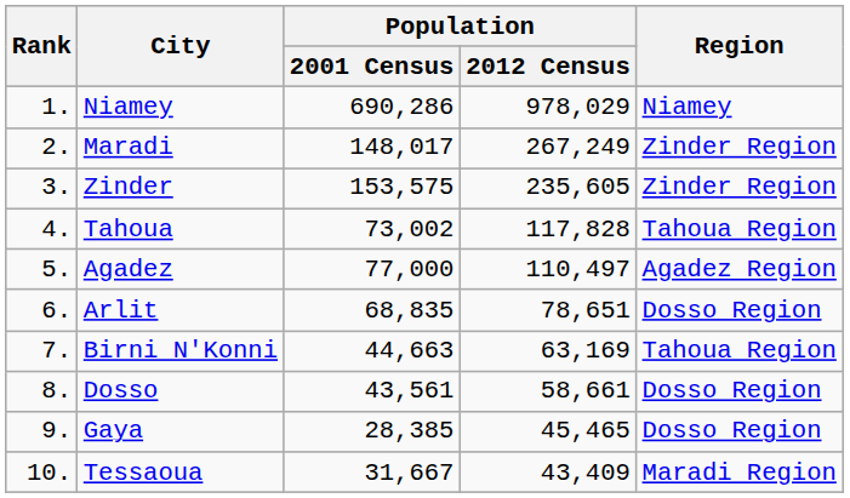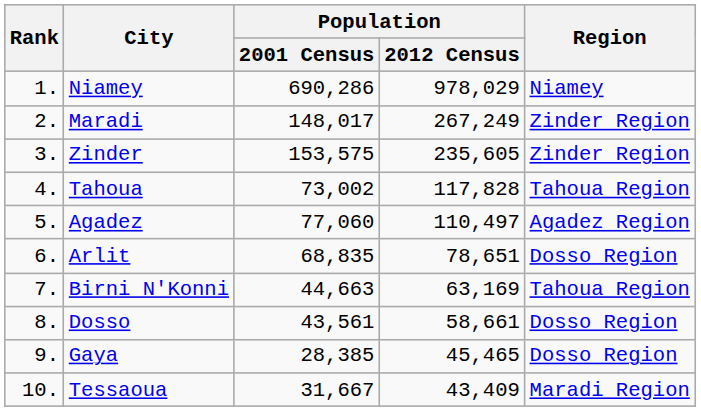 <table class="wikitable">
 <tr>
 <th rowspan="2">Rank</th>
 <th rowspan="2">City</th>
 <th colspan="2">Population</th>
 <th rowspan="2">Region</th>
 </tr>
 <tr>
 <th>2001 Census</th>
 <th>2012 Census</th>
 </tr>
 <tr>
 <td align=right>1.</td>
 <td><a href='#'>Niamey</a></td>
 <td align=right>690,286</td>
 <td align=right>978,029</td>
 <td><a href='#'>Niamey</a></td>
 </tr>
 <tr>
 <td align=right>2.</td>
 <td><a href='#'>Maradi</a></td>
 <td align=right>148,017</td>
 <td align=right>267,249</td>
 <td><a href='#'>Zinder Region</a></td>
 </tr>
 <tr>
 <td align=right>3.</td>
 <td><a href='#'>Zinder</a></td>
 <td align=right>153,575</td>
 <td align=right>235,605</td>
 <td><a href='#'>Zinder Region</a></td>
 </tr>
 <tr>
 <td align=right>4.</td>
 <td><a href='#'>Tahoua</a></td>
 <td align=right>73,002</td>
 <td align=right>117,828</td>
 <td><a href='#'>Tahoua Region</a></td>
 </tr>
 <tr>
 <td align=right>5.</td>
 <td><a href='#'>Agadez</a></td>
-<td align=right>77,000</td>
+<td align=right>77,060</td>
 <td align=right>110,497</td>
 <td><a href='#'>Agadez Region</a></td>
 </tr>
 <tr>
 <td align=right>6.</td>
 <td><a href='#'>Arlit</a></td>
 <td align=right>68,835</td>
 <td align=right>78,651</td>
 <td><a href='#'>Dosso Region</a></td>
 </tr>
 <tr>
 <td align=right>7.</td>
 <td><a href='#'>Birni N'Konni</a></td>
 <td align=right>44,663</td>
 <td align=right>63,169</td>
 <td><a href='#'>Tahoua Region</a></td>
 </tr>
 <tr>
 <td align=right>8.</td>
 <td><a href='#'>Dosso</a></td>
 <td align=right>43,561</td>
 <td align=right>58,661</td>
 <td><a href='#'>Dosso Region</a></td>
 </tr>
 <tr>
 <td align=right>9.</td>
 <td><a href='#'>Gaya</a></td>
 <td align=right>28,385</td>
 <td align=right>45,465</td>
 <td><a href='#'>Dosso Region</a></td>
 </tr>
 <tr>
 <td align=right>10.</td>
 <td><a href='#'>Tessaoua</a></td>
 <td align=right>31,667</td>
 <td align=right>43,409</td>
 <td><a href='#'>Maradi Region</a></td>
 </tr>
 </table>
